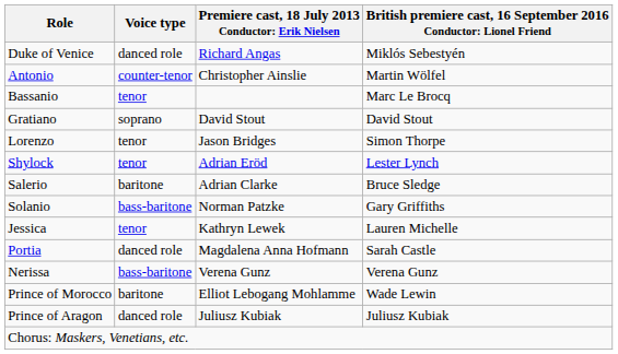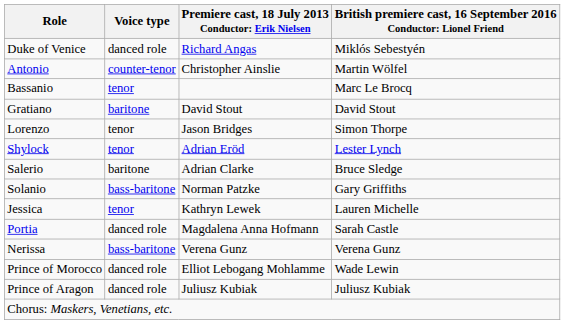 <table class="wikitable">
 <tr>
 <th scope="col">Role</th>
 <th scope="col">Voice type</th>
 <th scope="col">Premiere cast, 18 July 2013<br><small>Conductor: <a href='#'>Erik Nielsen</a></small></th>
 <th scope="col">British premiere cast, 16 September 2016<br><small>Conductor: Lionel Friend</small></th>
 </tr>
 <tr>
 <td>Duke of Venice</td>
 <td>danced role</td>
 <td><a href='#'>Richard Angas</a></td>
 <td>Miklós Sebestyén</td>
 </tr>
 <tr>
 <td><a href='#'>Antonio</a></td>
 <td><a href='#'>counter-tenor</a></td>
 <td>Christopher Ainslie</td>
 <td>Martin Wölfel</td>
 </tr>
 <tr>
 <td>Bassanio</td>
 <td><a href='#'>tenor</a></td>
 <td></td>
 <td>Marc Le Brocq</td>
 </tr>
 <tr>
 <td>Gratiano</td>
-<td>soprano</td>
+<td><a href='#'>baritone</a></td>
 <td>David Stout</td>
 <td>David Stout</td>
 </tr>
 <tr>
 <td>Lorenzo</td>
 <td>tenor</td>
 <td>Jason Bridges</td>
 <td>Simon Thorpe</td>
 </tr>
 <tr>
 <td><a href='#'>Shylock</a></td>
 <td><a href='#'>tenor</a></td>
 <td><a href='#'>Adrian Eröd</a></td>
 <td><a href='#'>Lester Lynch</a></td>
 </tr>
 <tr>
 <td>Salerio</td>
 <td>baritone</td>
 <td>Adrian Clarke</td>
 <td>Bruce Sledge</td>
 </tr>
 <tr>
 <td>Solanio</td>
 <td><a href='#'>bass-baritone</a></td>
 <td>Norman Patzke</td>
 <td>Gary Griffiths</td>
 </tr>
 <tr>
 <td>Jessica</td>
 <td><a href='#'>tenor</a></td>
 <td>Kathryn Lewek</td>
 <td>Lauren Michelle</td>
 </tr>
 <tr>
 <td><a href='#'>Portia</a></td>
 <td>danced role</td>
 <td>Magdalena Anna Hofmann</td>
 <td>Sarah Castle</td>
 </tr>
 <tr>
 <td>Nerissa</td>
 <td><a href='#'>bass-baritone</a></td>
 <td>Verena Gunz</td>
 <td>Verena Gunz</td>
 </tr>
 <tr>
 <td>Prince of Morocco</td>
-<td>baritone</td>
+<td>danced role</td>
 <td>Elliot Lebogang Mohlamme</td>
 <td>Wade Lewin</td>
 </tr>
 <tr>
 <td>Prince of Aragon</td>
 <td>danced role</td>
 <td>Juliusz Kubiak</td>
 <td>Juliusz Kubiak</td>
 </tr>
 <tr>
 <td colspan="4">Chorus: <em>Maskers, Venetians, etc.</em></td>
 </tr>
 </table>
